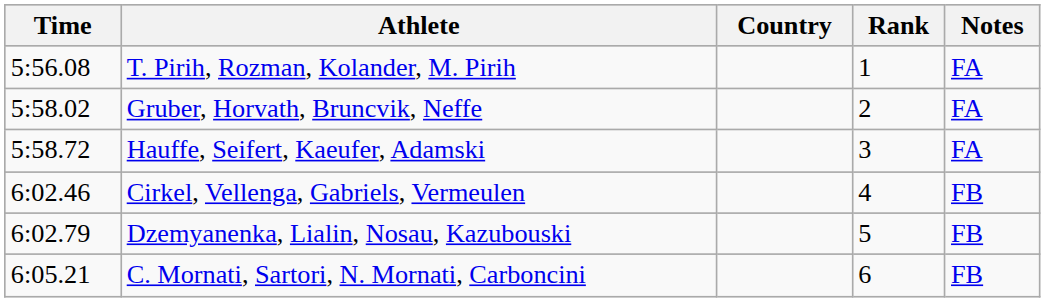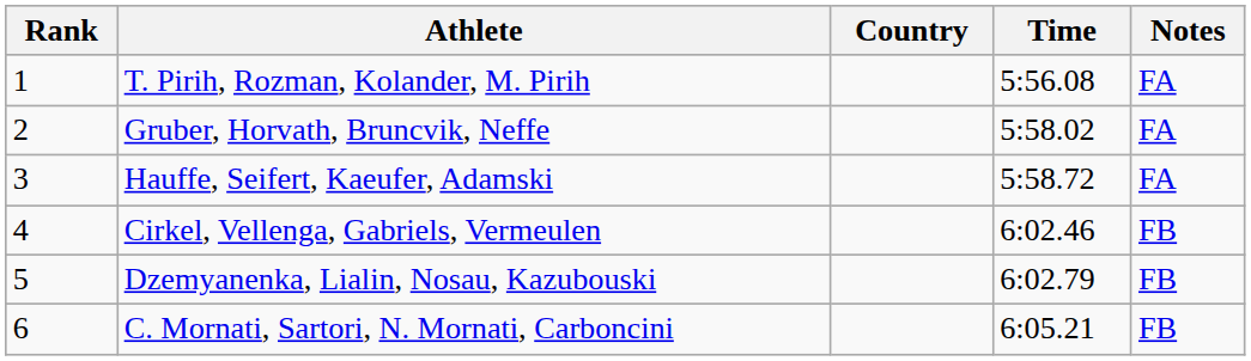 <table class="wikitable sortable" width=50%>
 <tr>
-<th>Time</th>
+<th>Rank</th>
 <th>Athlete</th>
 <th>Country</th>
-<th>Rank</th>
+<th>Time</th>
 <th>Notes</th>
 </tr>
 <tr>
-<td>5:56.08</td>
+<td>1</td>
 <td><a href='#'>T. Pirih</a>, <a href='#'>Rozman</a>, <a href='#'>Kolander</a>, <a href='#'>M. Pirih</a></td>
 <td></td>
-<td>1</td>
+<td>5:56.08</td>
 <td><a href='#'>FA</a></td>
 </tr>
 <tr>
-<td>5:58.02</td>
+<td>2</td>
 <td><a href='#'>Gruber</a>, <a href='#'>Horvath</a>, <a href='#'>Bruncvik</a>, <a href='#'>Neffe</a></td>
 <td></td>
-<td>2</td>
+<td>5:58.02</td>
 <td><a href='#'>FA</a></td>
 </tr>
 <tr>
-<td>5:58.72</td>
+<td>3</td>
 <td><a href='#'>Hauffe</a>, <a href='#'>Seifert</a>, <a href='#'>Kaeufer</a>, <a href='#'>Adamski</a></td>
 <td></td>
-<td>3</td>
+<td>5:58.72</td>
 <td><a href='#'>FA</a></td>
 </tr>
 <tr>
-<td>6:02.46</td>
+<td>4</td>
 <td><a href='#'>Cirkel</a>, <a href='#'>Vellenga</a>, <a href='#'>Gabriels</a>, <a href='#'>Vermeulen</a></td>
 <td></td>
-<td>4</td>
+<td>6:02.46</td>
 <td><a href='#'>FB</a></td>
 </tr>
 <tr>
-<td>6:02.79</td>
+<td>5</td>
 <td><a href='#'>Dzemyanenka</a>, <a href='#'>Lialin</a>, <a href='#'>Nosau</a>, <a href='#'>Kazubouski</a></td>
 <td></td>
-<td>5</td>
+<td>6:02.79</td>
 <td><a href='#'>FB</a></td>
 </tr>
 <tr>
-<td>6:05.21</td>
+<td>6</td>
 <td><a href='#'>C. Mornati</a>, <a href='#'>Sartori</a>, <a href='#'>N. Mornati</a>, <a href='#'>Carboncini</a></td>
 <td></td>
-<td>6</td>
+<td>6:05.21</td>
 <td><a href='#'>FB</a></td>
 </tr>
 </table>
